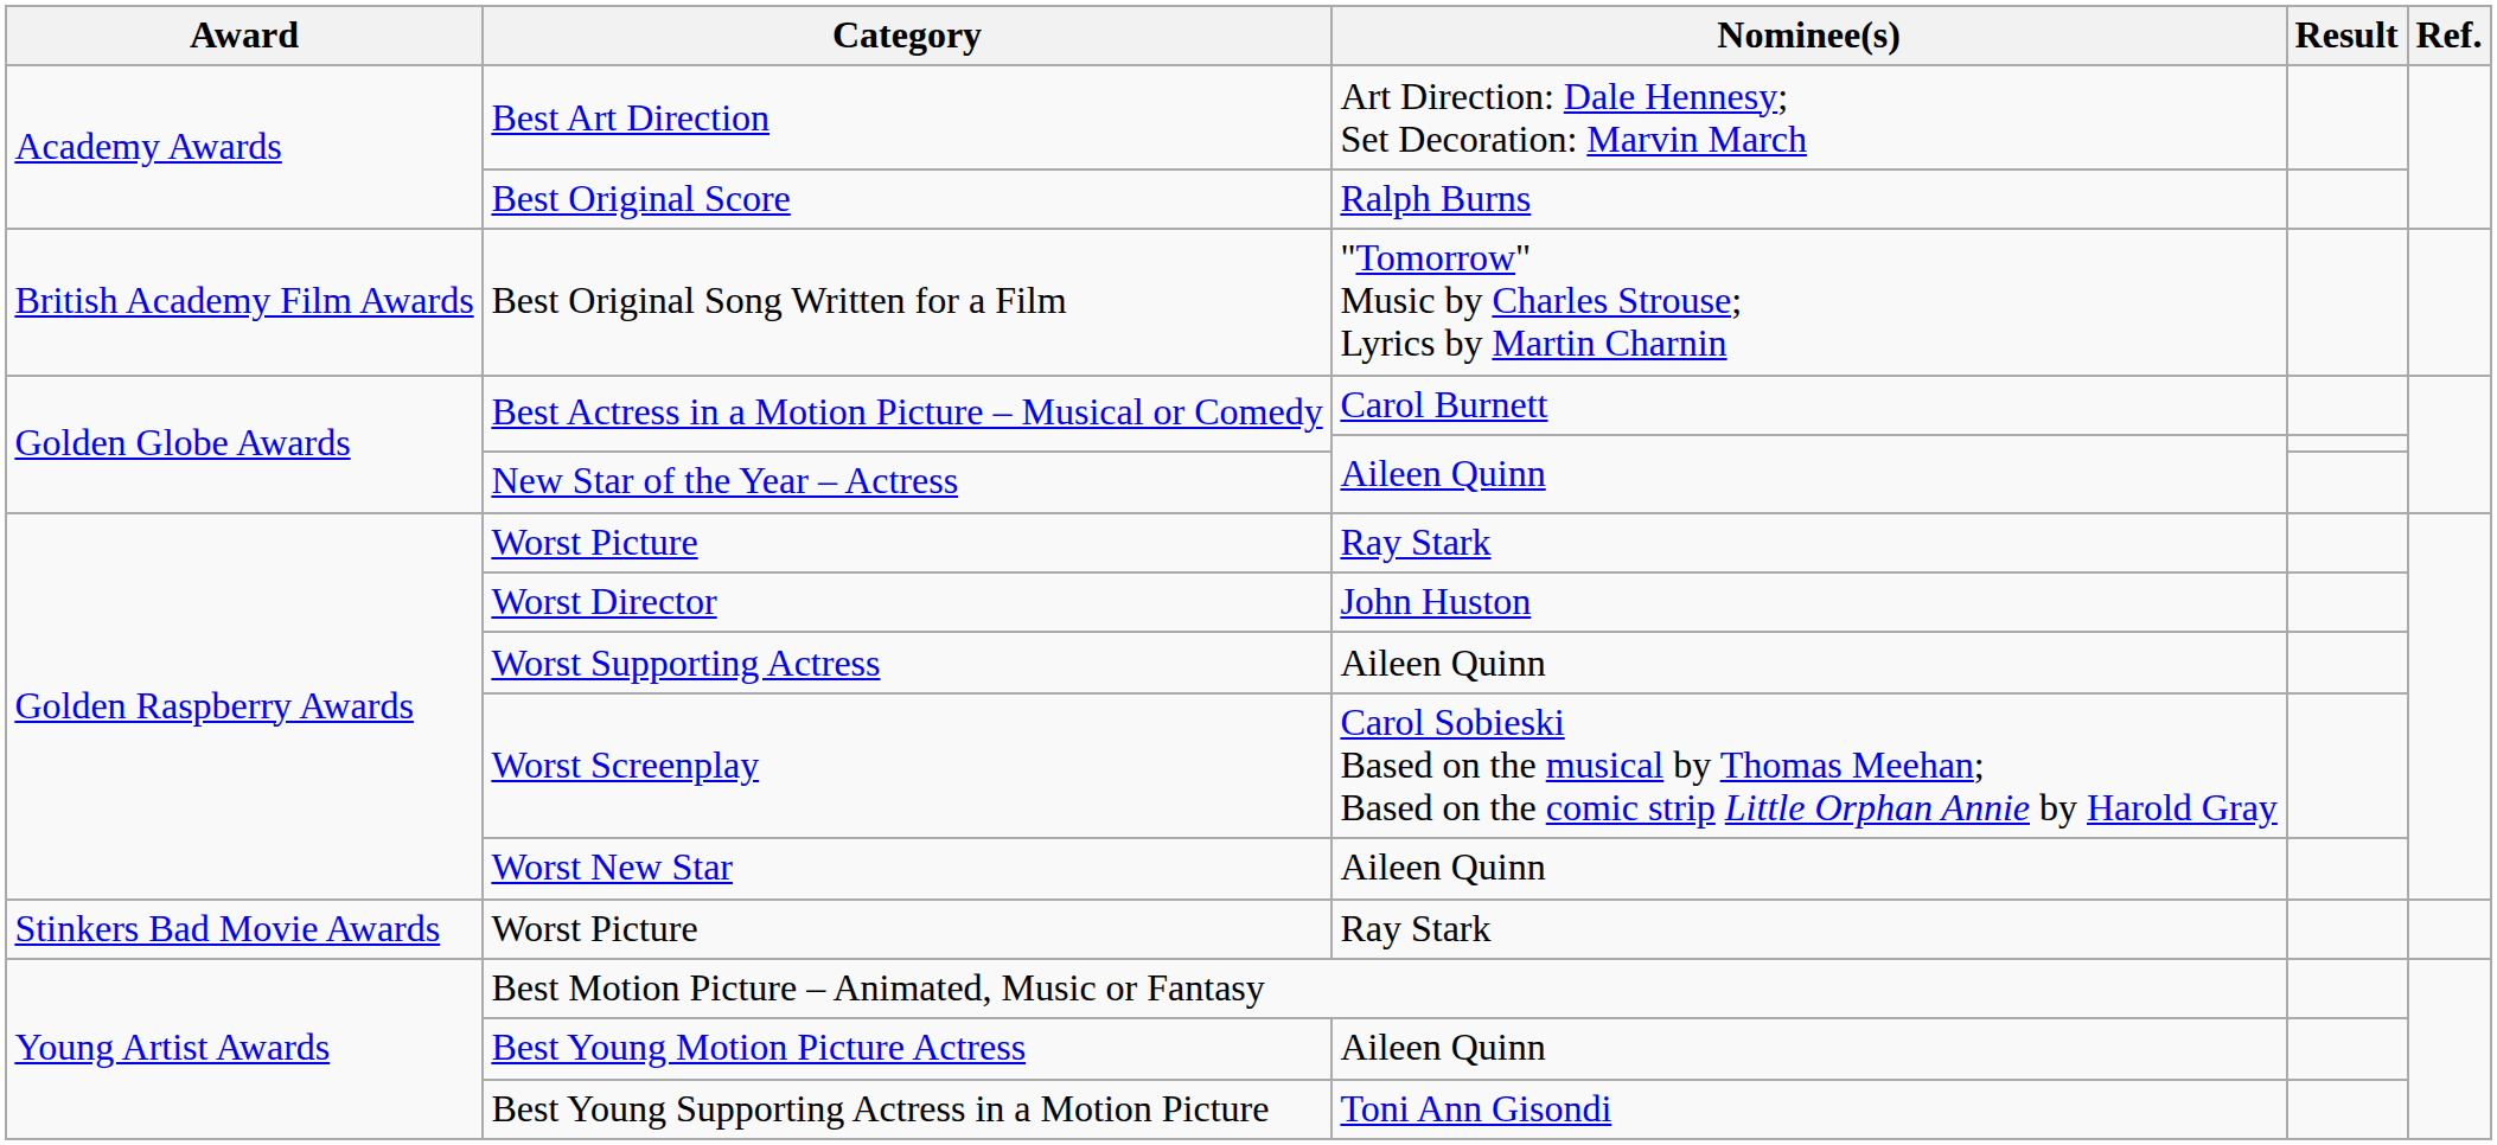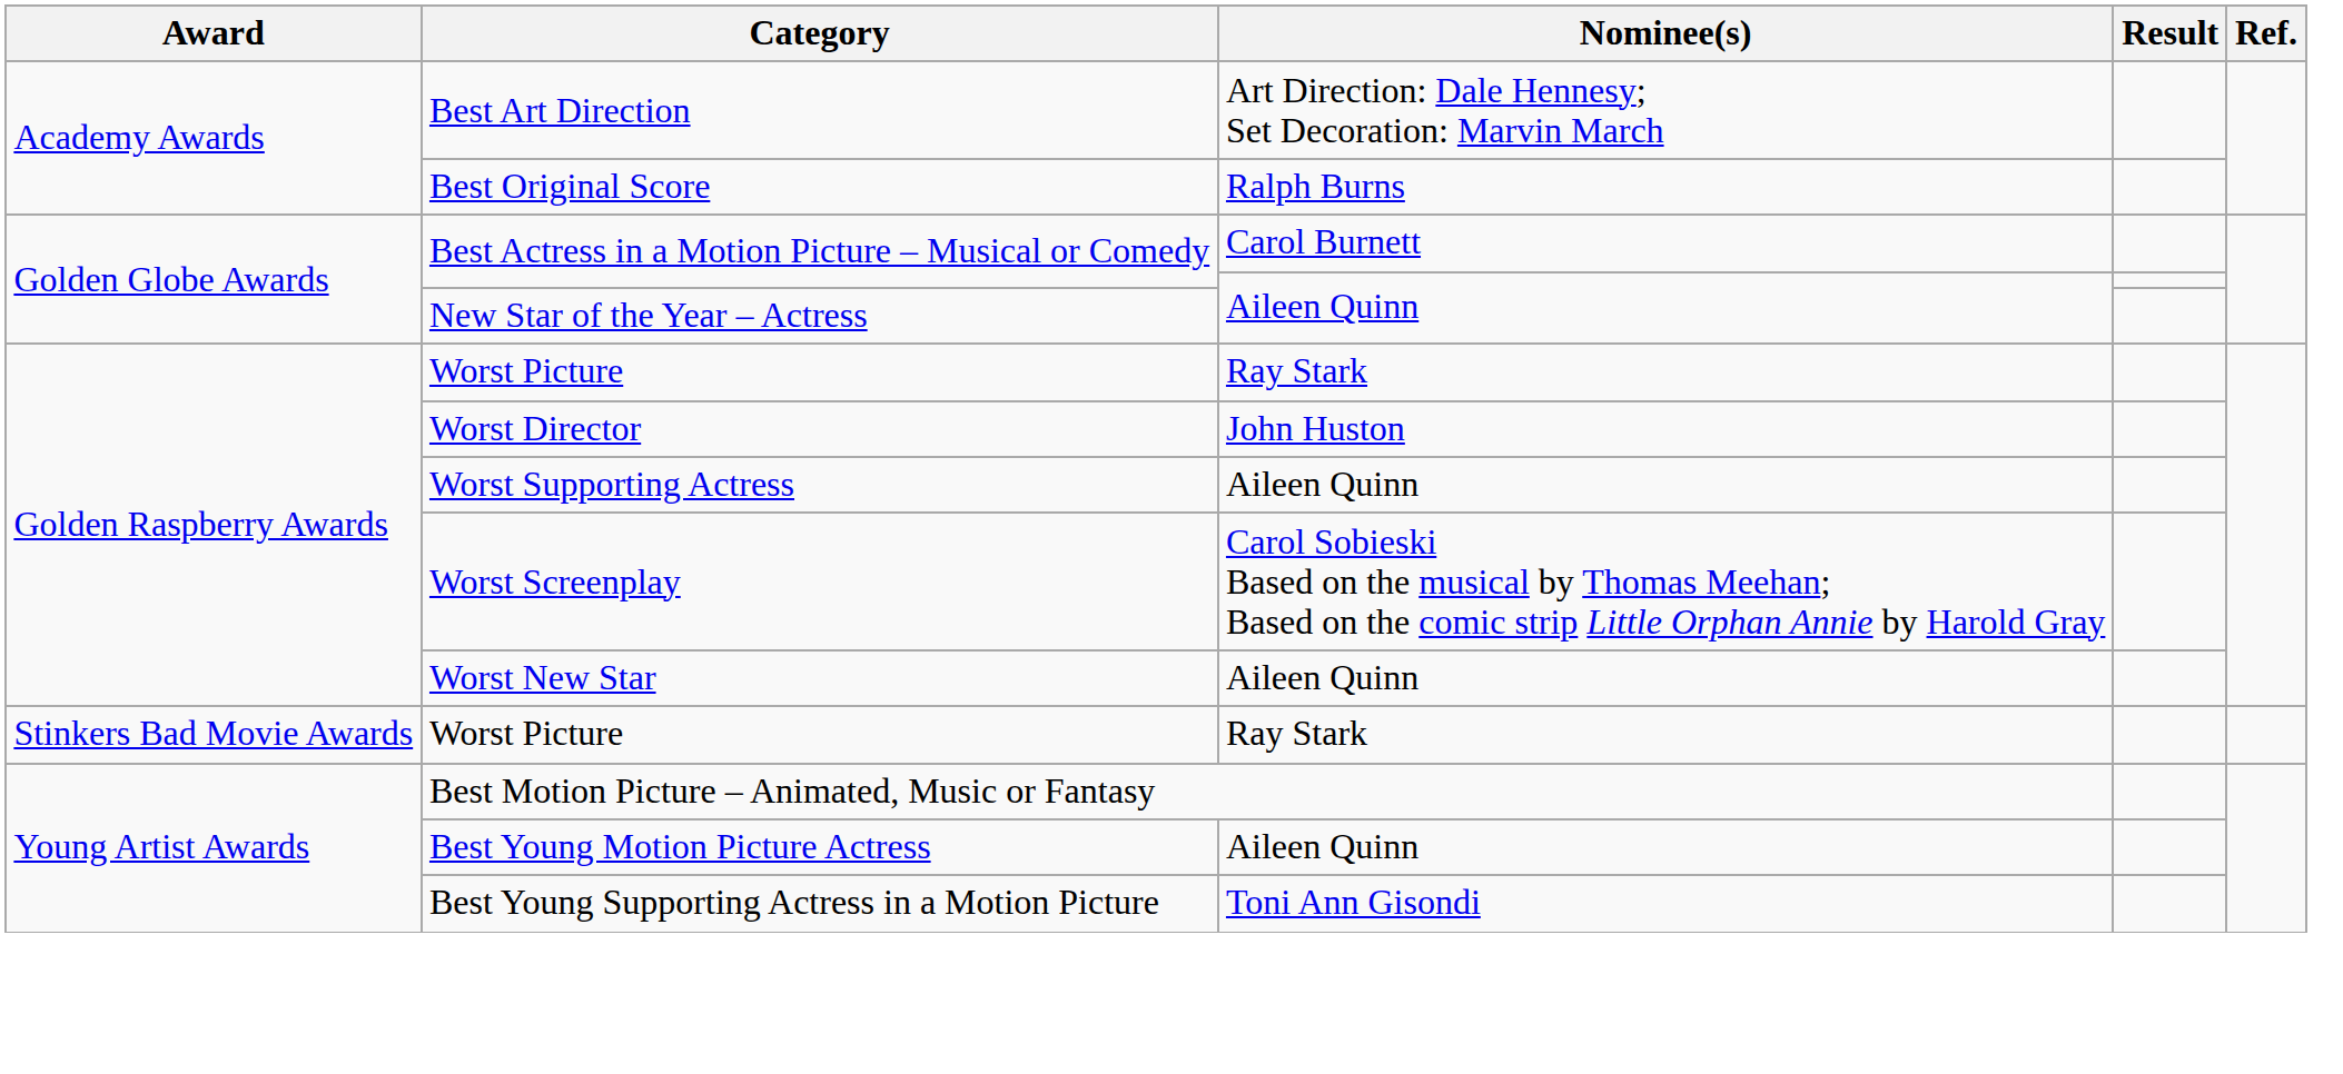 <table class="wikitable">
 <tr>
 <th>Award</th>
 <th>Category</th>
 <th>Nominee(s)</th>
 <th>Result</th>
 <th>Ref.</th>
 </tr>
 <tr>
 <td rowspan="2"><a href='#'>Academy Awards</a></td>
 <td><a href='#'>Best Art Direction</a></td>
 <td>Art Direction: <a href='#'>Dale Hennesy</a>; <br> Set Decoration: <a href='#'>Marvin March</a></td>
 <td></td>
 <td align="center" rowspan="2"> <br> </td>
 </tr>
 <tr>
 <td><a href='#'>Best Original Score</a></td>
 <td><a href='#'>Ralph Burns</a></td>
 <td></td>
-</tr>
-<tr>
-<td><a href='#'>British Academy Film Awards</a></td>
-<td>Best Original Song Written for a Film</td>
-<td>"<a href='#'>Tomorrow</a>" <br> Music by <a href='#'>Charles Strouse</a>; <br> Lyrics by <a href='#'>Martin Charnin</a></td>
-<td></td>
-<td align="center"></td>
 </tr>
 <tr>
 <td rowspan="3"><a href='#'>Golden Globe Awards</a></td>
 <td rowspan="2"><a href='#'>Best Actress in a Motion Picture – Musical or Comedy</a></td>
 <td><a href='#'>Carol Burnett</a></td>
 <td></td>
 <td rowspan="3" align="center"></td>
 </tr>
 <tr>
 <td rowspan="2"><a href='#'>Aileen Quinn</a></td>
 <td></td>
 </tr>
 <tr>
 <td><a href='#'>New Star of the Year – Actress</a></td>
 <td></td>
 </tr>
 <tr>
 <td rowspan="5"><a href='#'>Golden Raspberry Awards</a></td>
 <td><a href='#'>Worst Picture</a></td>
 <td><a href='#'>Ray Stark</a></td>
 <td></td>
 <td align="center" rowspan="5"></td>
 </tr>
 <tr>
 <td><a href='#'>Worst Director</a></td>
 <td><a href='#'>John Huston</a></td>
 <td></td>
 </tr>
 <tr>
 <td><a href='#'>Worst Supporting Actress</a></td>
 <td>Aileen Quinn</td>
 <td></td>
 </tr>
 <tr>
 <td><a href='#'>Worst Screenplay</a></td>
 <td><a href='#'>Carol Sobieski</a> <br> Based on the <a href='#'>musical</a> by <a href='#'>Thomas Meehan</a>; <br> Based on the <a href='#'>comic strip</a> <em><a href='#'>Little Orphan Annie</a></em> by <a href='#'>Harold Gray</a></td>
 <td></td>
 </tr>
 <tr>
 <td><a href='#'>Worst New Star</a></td>
 <td>Aileen Quinn</td>
 <td></td>
 </tr>
 <tr>
 <td><a href='#'>Stinkers Bad Movie Awards</a></td>
 <td>Worst Picture</td>
 <td>Ray Stark</td>
 <td></td>
 <td align="center"></td>
 </tr>
 <tr>
 <td rowspan="3"><a href='#'>Young Artist Awards</a></td>
 <td colspan="2">Best Motion Picture – Animated, Music or Fantasy</td>
 <td></td>
 <td align="center" rowspan="3"></td>
 </tr>
 <tr>
 <td><a href='#'>Best Young Motion Picture Actress</a></td>
 <td>Aileen Quinn</td>
 <td></td>
 </tr>
 <tr>
 <td>Best Young Supporting Actress in a Motion Picture</td>
 <td><a href='#'>Toni Ann Gisondi</a></td>
 <td></td>
 </tr>
 </table>
